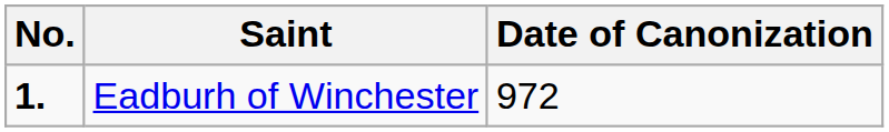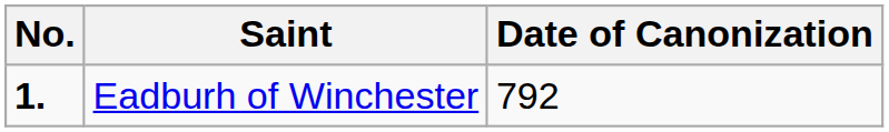 <table class="wikitable">
 <tr>
 <th>No.</th>
 <th>Saint</th>
 <th>Date of Canonization</th>
 </tr>
 <tr>
 <td><strong>1.</strong></td>
 <td><a href='#'>Eadburh of Winchester</a></td>
-<td>972</td>
+<td>792</td>
 </tr>
 </table>
